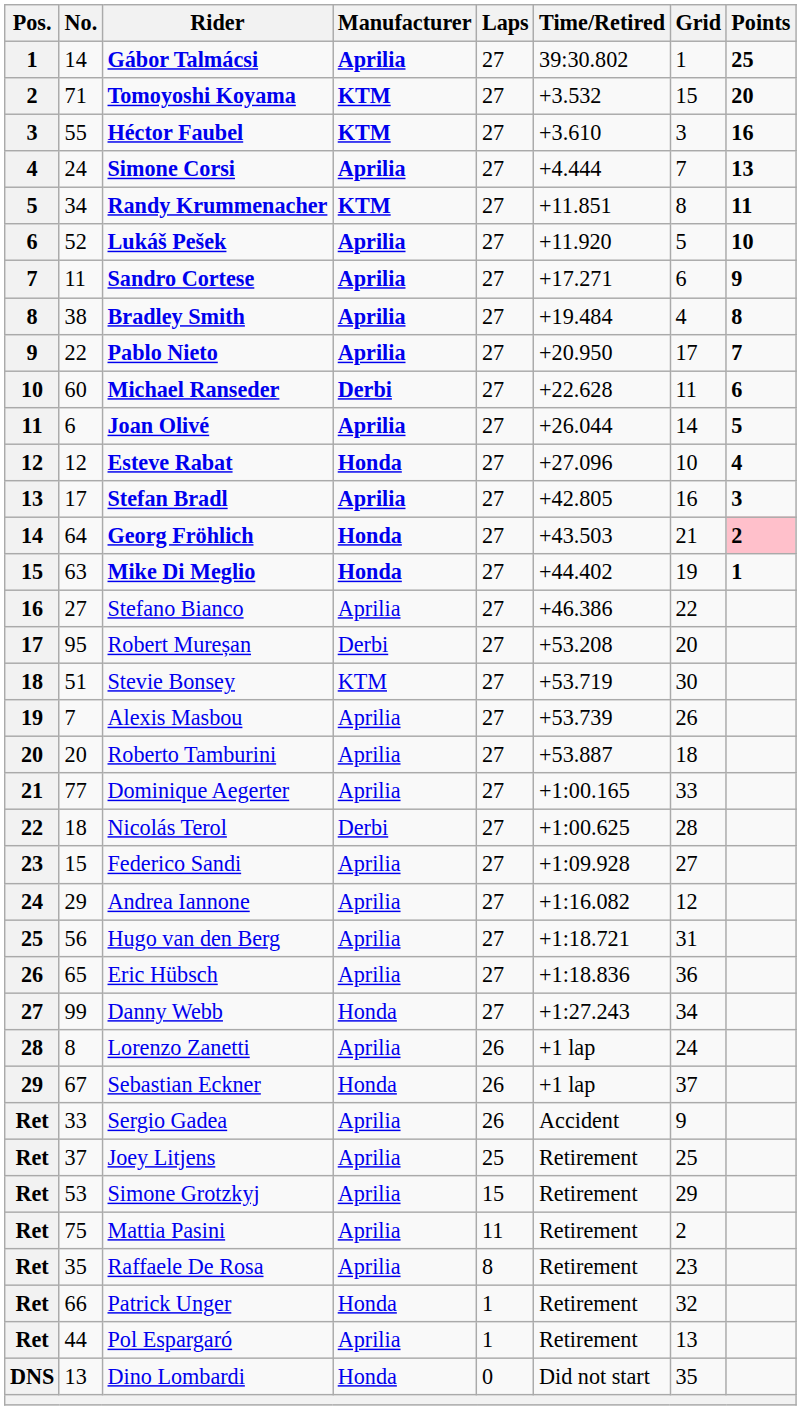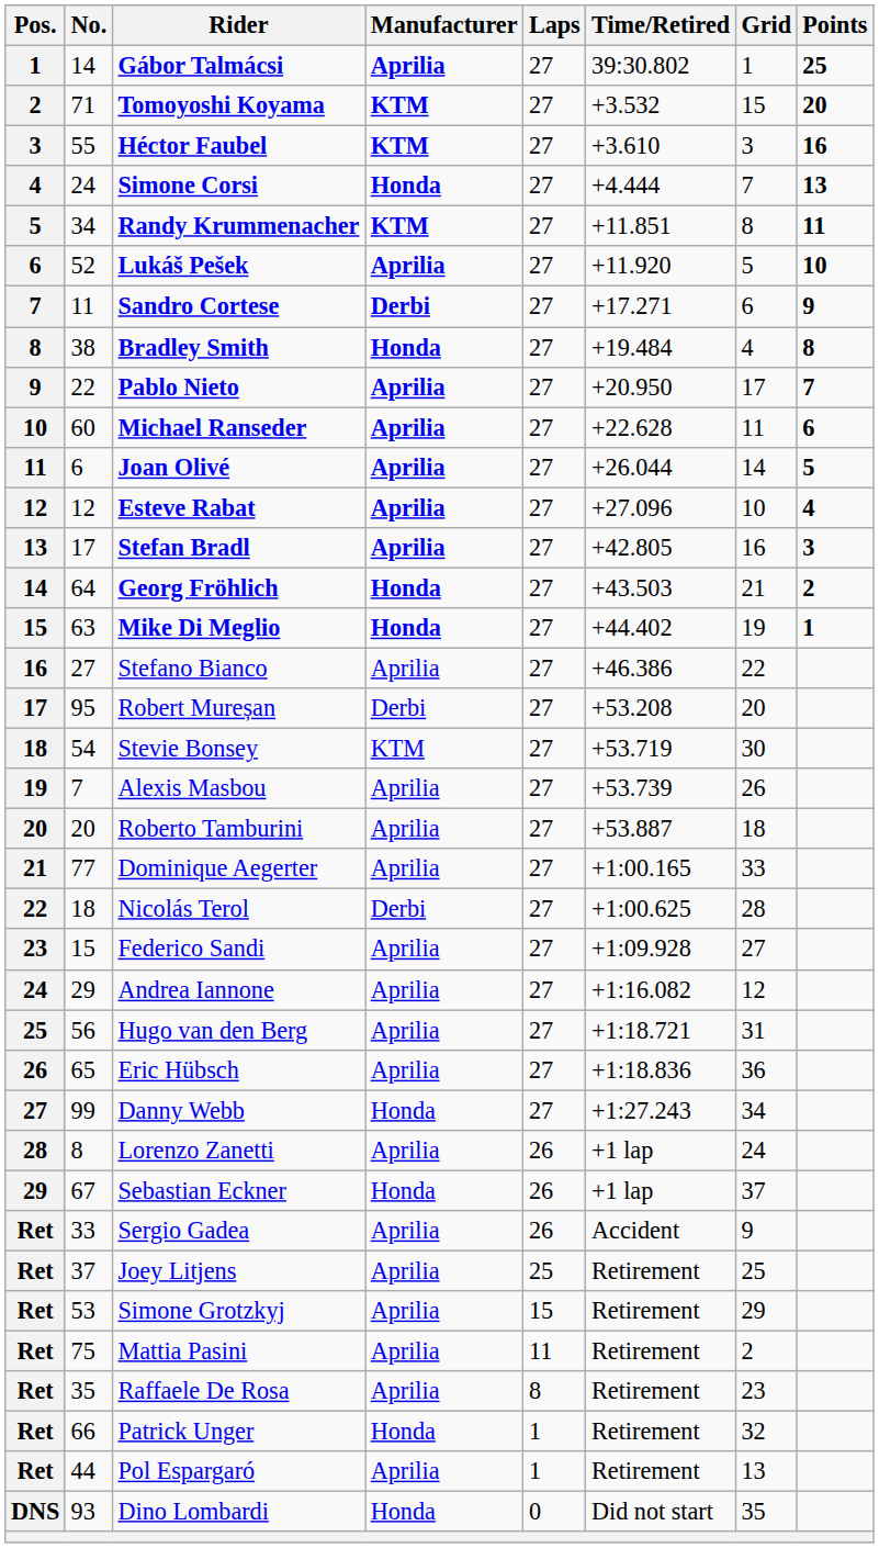 <table class="wikitable" style="font-size: 95%;">
 <tr>
 <th>Pos.</th>
 <th>No.</th>
 <th>Rider</th>
 <th>Manufacturer</th>
 <th>Laps</th>
 <th>Time/Retired</th>
 <th>Grid</th>
 <th>Points</th>
 </tr>
 <tr>
 <th>1</th>
 <td>14</td>
 <td> <strong><a href='#'>Gábor Talmácsi</a></strong></td>
 <td><strong><a href='#'>Aprilia</a></strong></td>
 <td>27</td>
 <td>39:30.802</td>
 <td>1</td>
 <td><strong>25</strong></td>
 </tr>
 <tr>
 <th>2</th>
 <td>71</td>
 <td> <strong><a href='#'>Tomoyoshi Koyama</a></strong></td>
 <td><strong><a href='#'>KTM</a></strong></td>
 <td>27</td>
 <td>+3.532</td>
 <td>15</td>
 <td><strong>20</strong></td>
 </tr>
 <tr>
 <th>3</th>
 <td>55</td>
 <td> <strong><a href='#'>Héctor Faubel</a></strong></td>
 <td><strong><a href='#'>KTM</a></strong></td>
 <td>27</td>
 <td>+3.610</td>
 <td>3</td>
 <td><strong>16</strong></td>
 </tr>
 <tr>
 <th>4</th>
 <td>24</td>
 <td> <strong><a href='#'>Simone Corsi</a></strong></td>
-<td><strong><a href='#'>Aprilia</a></strong></td>
+<td><strong><a href='#'>Honda</a></strong></td>
 <td>27</td>
 <td>+4.444</td>
 <td>7</td>
 <td><strong>13</strong></td>
 </tr>
 <tr>
 <th>5</th>
 <td>34</td>
 <td> <strong><a href='#'>Randy Krummenacher</a></strong></td>
 <td><strong><a href='#'>KTM</a></strong></td>
 <td>27</td>
 <td>+11.851</td>
 <td>8</td>
 <td><strong>11</strong></td>
 </tr>
 <tr>
 <th>6</th>
 <td>52</td>
 <td> <strong><a href='#'>Lukáš Pešek</a></strong></td>
 <td><strong><a href='#'>Aprilia</a></strong></td>
 <td>27</td>
 <td>+11.920</td>
 <td>5</td>
 <td><strong>10</strong></td>
 </tr>
 <tr>
 <th>7</th>
 <td>11</td>
 <td> <strong><a href='#'>Sandro Cortese</a></strong></td>
-<td><strong><a href='#'>Aprilia</a></strong></td>
+<td><strong><a href='#'>Derbi</a></strong></td>
 <td>27</td>
 <td>+17.271</td>
 <td>6</td>
 <td><strong>9</strong></td>
 </tr>
 <tr>
 <th>8</th>
 <td>38</td>
 <td> <strong><a href='#'>Bradley Smith</a></strong></td>
-<td><strong><a href='#'>Aprilia</a></strong></td>
+<td><strong><a href='#'>Honda</a></strong></td>
 <td>27</td>
 <td>+19.484</td>
 <td>4</td>
 <td><strong>8</strong></td>
 </tr>
 <tr>
 <th>9</th>
 <td>22</td>
 <td> <strong><a href='#'>Pablo Nieto</a></strong></td>
 <td><strong><a href='#'>Aprilia</a></strong></td>
 <td>27</td>
 <td>+20.950</td>
 <td>17</td>
 <td><strong>7</strong></td>
 </tr>
 <tr>
 <th>10</th>
 <td>60</td>
 <td> <strong><a href='#'>Michael Ranseder</a></strong></td>
-<td><strong><a href='#'>Derbi</a></strong></td>
+<td><strong><a href='#'>Aprilia</a></strong></td>
 <td>27</td>
 <td>+22.628</td>
 <td>11</td>
 <td><strong>6</strong></td>
 </tr>
 <tr>
 <th>11</th>
 <td>6</td>
 <td> <strong><a href='#'>Joan Olivé</a></strong></td>
 <td><strong><a href='#'>Aprilia</a></strong></td>
 <td>27</td>
 <td>+26.044</td>
 <td>14</td>
 <td><strong>5</strong></td>
 </tr>
 <tr>
 <th>12</th>
 <td>12</td>
 <td> <strong><a href='#'>Esteve Rabat</a></strong></td>
-<td><strong><a href='#'>Honda</a></strong></td>
+<td><strong><a href='#'>Aprilia</a></strong></td>
 <td>27</td>
 <td>+27.096</td>
 <td>10</td>
 <td><strong>4</strong></td>
 </tr>
 <tr>
 <th>13</th>
 <td>17</td>
 <td> <strong><a href='#'>Stefan Bradl</a></strong></td>
 <td><strong><a href='#'>Aprilia</a></strong></td>
 <td>27</td>
 <td>+42.805</td>
 <td>16</td>
 <td><strong>3</strong></td>
 </tr>
 <tr>
 <th>14</th>
 <td>64</td>
 <td> <strong><a href='#'>Georg Fröhlich</a></strong></td>
 <td><strong><a href='#'>Honda</a></strong></td>
 <td>27</td>
 <td>+43.503</td>
 <td>21</td>
-<td style="background: pink;"><strong>2</strong></td>
+<td><strong>2</strong></td>
 </tr>
 <tr>
 <th>15</th>
 <td>63</td>
 <td> <strong><a href='#'>Mike Di Meglio</a></strong></td>
 <td><strong><a href='#'>Honda</a></strong></td>
 <td>27</td>
 <td>+44.402</td>
 <td>19</td>
 <td><strong>1</strong></td>
 </tr>
 <tr>
 <th>16</th>
 <td>27</td>
 <td> <a href='#'>Stefano Bianco</a></td>
 <td><a href='#'>Aprilia</a></td>
 <td>27</td>
 <td>+46.386</td>
 <td>22</td>
 <td></td>
 </tr>
 <tr>
 <th>17</th>
 <td>95</td>
 <td> <a href='#'>Robert Mureșan</a></td>
 <td><a href='#'>Derbi</a></td>
 <td>27</td>
 <td>+53.208</td>
 <td>20</td>
 <td></td>
 </tr>
 <tr>
 <th>18</th>
-<td>51</td>
+<td>54</td>
 <td> <a href='#'>Stevie Bonsey</a></td>
 <td><a href='#'>KTM</a></td>
 <td>27</td>
 <td>+53.719</td>
 <td>30</td>
 <td></td>
 </tr>
 <tr>
 <th>19</th>
 <td>7</td>
 <td> <a href='#'>Alexis Masbou</a></td>
 <td><a href='#'>Aprilia</a></td>
 <td>27</td>
 <td>+53.739</td>
 <td>26</td>
 <td></td>
 </tr>
 <tr>
 <th>20</th>
 <td>20</td>
 <td> <a href='#'>Roberto Tamburini</a></td>
 <td><a href='#'>Aprilia</a></td>
 <td>27</td>
 <td>+53.887</td>
 <td>18</td>
 <td></td>
 </tr>
 <tr>
 <th>21</th>
 <td>77</td>
 <td> <a href='#'>Dominique Aegerter</a></td>
 <td><a href='#'>Aprilia</a></td>
 <td>27</td>
 <td>+1:00.165</td>
 <td>33</td>
 <td></td>
 </tr>
 <tr>
 <th>22</th>
 <td>18</td>
 <td> <a href='#'>Nicolás Terol</a></td>
 <td><a href='#'>Derbi</a></td>
 <td>27</td>
 <td>+1:00.625</td>
 <td>28</td>
 <td></td>
 </tr>
 <tr>
 <th>23</th>
 <td>15</td>
 <td> <a href='#'>Federico Sandi</a></td>
 <td><a href='#'>Aprilia</a></td>
 <td>27</td>
 <td>+1:09.928</td>
 <td>27</td>
 <td></td>
 </tr>
 <tr>
 <th>24</th>
 <td>29</td>
 <td> <a href='#'>Andrea Iannone</a></td>
 <td><a href='#'>Aprilia</a></td>
 <td>27</td>
 <td>+1:16.082</td>
 <td>12</td>
 <td></td>
 </tr>
 <tr>
 <th>25</th>
 <td>56</td>
 <td> <a href='#'>Hugo van den Berg</a></td>
 <td><a href='#'>Aprilia</a></td>
 <td>27</td>
 <td>+1:18.721</td>
 <td>31</td>
 <td></td>
 </tr>
 <tr>
 <th>26</th>
 <td>65</td>
 <td> <a href='#'>Eric Hübsch</a></td>
 <td><a href='#'>Aprilia</a></td>
 <td>27</td>
 <td>+1:18.836</td>
 <td>36</td>
 <td></td>
 </tr>
 <tr>
 <th>27</th>
 <td>99</td>
 <td> <a href='#'>Danny Webb</a></td>
 <td><a href='#'>Honda</a></td>
 <td>27</td>
 <td>+1:27.243</td>
 <td>34</td>
 <td></td>
 </tr>
 <tr>
 <th>28</th>
 <td>8</td>
 <td> <a href='#'>Lorenzo Zanetti</a></td>
 <td><a href='#'>Aprilia</a></td>
 <td>26</td>
 <td>+1 lap</td>
 <td>24</td>
 <td></td>
 </tr>
 <tr>
 <th>29</th>
 <td>67</td>
 <td> <a href='#'>Sebastian Eckner</a></td>
 <td><a href='#'>Honda</a></td>
 <td>26</td>
 <td>+1 lap</td>
 <td>37</td>
 <td></td>
 </tr>
 <tr>
 <th>Ret</th>
 <td>33</td>
 <td> <a href='#'>Sergio Gadea</a></td>
 <td><a href='#'>Aprilia</a></td>
 <td>26</td>
 <td>Accident</td>
 <td>9</td>
 <td></td>
 </tr>
 <tr>
 <th>Ret</th>
 <td>37</td>
 <td> <a href='#'>Joey Litjens</a></td>
 <td><a href='#'>Aprilia</a></td>
 <td>25</td>
 <td>Retirement</td>
 <td>25</td>
 <td></td>
 </tr>
 <tr>
 <th>Ret</th>
 <td>53</td>
 <td> <a href='#'>Simone Grotzkyj</a></td>
 <td><a href='#'>Aprilia</a></td>
 <td>15</td>
 <td>Retirement</td>
 <td>29</td>
 <td></td>
 </tr>
 <tr>
 <th>Ret</th>
 <td>75</td>
 <td> <a href='#'>Mattia Pasini</a></td>
 <td><a href='#'>Aprilia</a></td>
 <td>11</td>
 <td>Retirement</td>
 <td>2</td>
 <td></td>
 </tr>
 <tr>
 <th>Ret</th>
 <td>35</td>
 <td> <a href='#'>Raffaele De Rosa</a></td>
 <td><a href='#'>Aprilia</a></td>
 <td>8</td>
 <td>Retirement</td>
 <td>23</td>
 <td></td>
 </tr>
 <tr>
 <th>Ret</th>
 <td>66</td>
 <td> <a href='#'>Patrick Unger</a></td>
 <td><a href='#'>Honda</a></td>
 <td>1</td>
 <td>Retirement</td>
 <td>32</td>
 <td></td>
 </tr>
 <tr>
 <th>Ret</th>
 <td>44</td>
 <td> <a href='#'>Pol Espargaró</a></td>
 <td><a href='#'>Aprilia</a></td>
 <td>1</td>
 <td>Retirement</td>
 <td>13</td>
 <td></td>
 </tr>
 <tr>
 <th>DNS</th>
-<td>13</td>
+<td>93</td>
 <td> <a href='#'>Dino Lombardi</a></td>
 <td><a href='#'>Honda</a></td>
 <td>0</td>
 <td>Did not start</td>
 <td>35</td>
 <td></td>
 </tr>
 <tr>
 <th colspan=8></th>
 </tr>
 </table>
